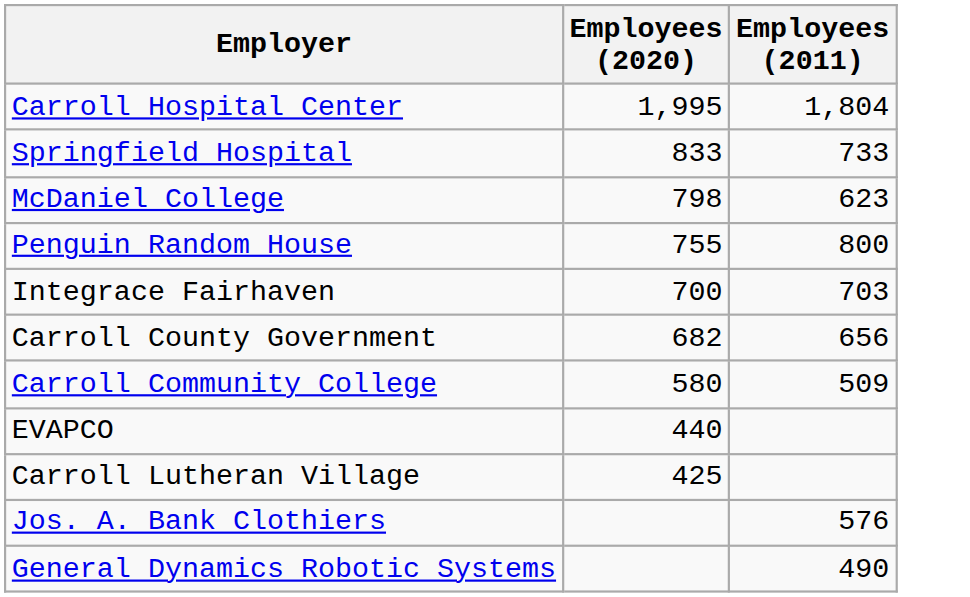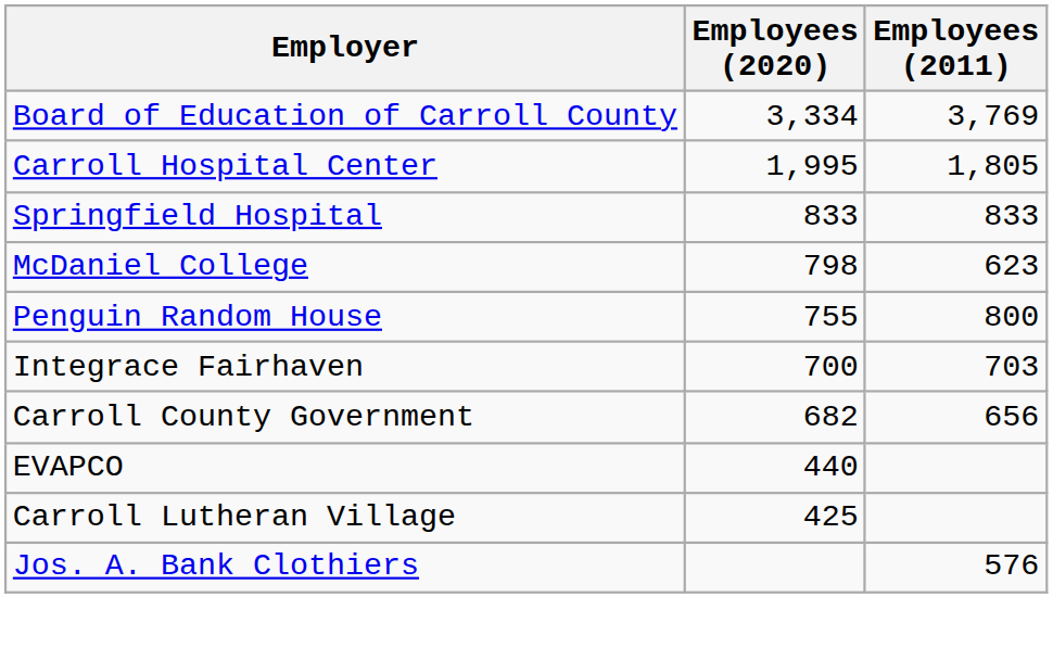 <table class="wikitable">
 <tr>
 <th>Employer</th>
 <th>Employees<br> (2020)</th>
 <th>Employees<br> (2011)</th>
 </tr>
 <tr>
+<td><a href='#'>Board of Education of Carroll County</a></td>
+<td align=right>3,334</td>
+<td align=right>3,769</td>
+</tr>
+<tr>
 <td><a href='#'>Carroll Hospital Center</a></td>
 <td align=right>1,995</td>
-<td align=right>1,804</td>
+<td align=right>1,805</td>
 </tr>
 <tr>
 <td><a href='#'>Springfield Hospital</a></td>
 <td align=right>833</td>
-<td align=right>733</td>
+<td align=right>833</td>
 </tr>
 <tr>
 <td><a href='#'>McDaniel College</a></td>
 <td align=right>798</td>
 <td align=right>623</td>
 </tr>
 <tr>
 <td><a href='#'>Penguin Random House</a></td>
 <td align=right>755</td>
 <td align=right>800</td>
 </tr>
 <tr>
 <td>Integrace Fairhaven</td>
 <td align=right>700</td>
 <td align=right>703</td>
 </tr>
 <tr>
 <td>Carroll County Government</td>
 <td align=right>682</td>
 <td align=right>656</td>
 </tr>
 <tr>
-<td><a href='#'>Carroll Community College</a></td>
-<td align=right>580</td>
-<td align=right>509</td>
-</tr>
-<tr>
 <td>EVAPCO</td>
 <td align=right>440</td>
 <td align=right></td>
 </tr>
 <tr>
 <td>Carroll Lutheran Village</td>
 <td align=right>425</td>
 <td align=right></td>
 </tr>
 <tr>
 <td><a href='#'>Jos. A. Bank Clothiers</a></td>
 <td align=right></td>
 <td align=right>576</td>
 </tr>
-<tr>
-<td><a href='#'>General Dynamics Robotic Systems</a></td>
-<td align=right></td>
-<td align=right>490</td>
-</tr>
 </table>
